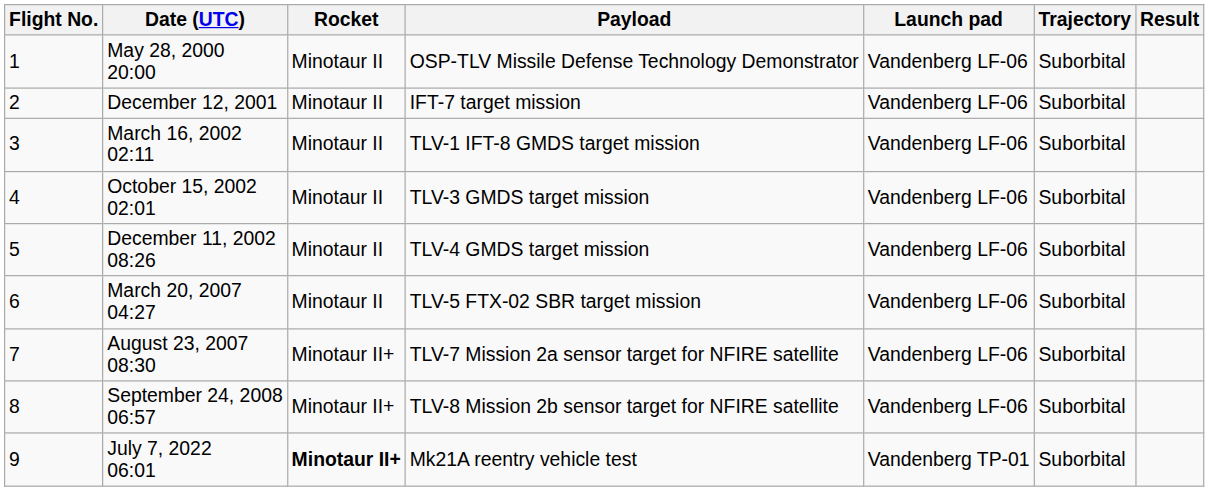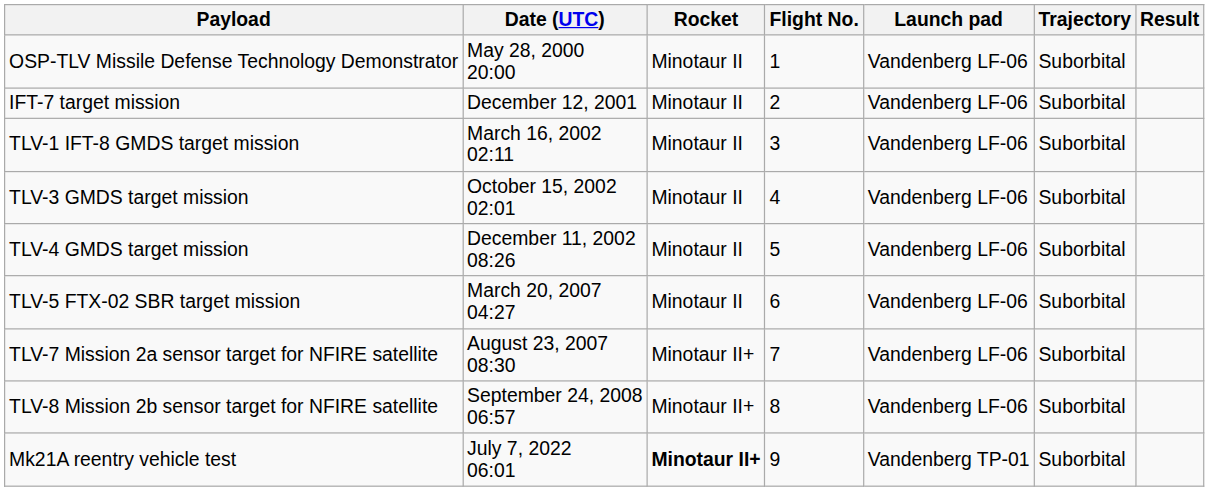 <table class="wikitable">
 <tr>
-<th>Flight No.</th>
+<th>Payload</th>
 <th>Date (<a href='#'>UTC</a>)</th>
 <th>Rocket</th>
-<th>Payload</th>
+<th>Flight No.</th>
 <th>Launch pad</th>
 <th>Trajectory</th>
 <th>Result</th>
 </tr>
 <tr>
-<td>1</td>
+<td>OSP-TLV Missile Defense Technology Demonstrator</td>
 <td>May 28, 2000<br>20:00</td>
 <td>Minotaur II</td>
-<td>OSP-TLV Missile Defense Technology Demonstrator</td>
+<td>1</td>
 <td>Vandenberg LF-06</td>
 <td>Suborbital</td>
 <td></td>
 </tr>
 <tr>
-<td>2</td>
+<td>IFT-7 target mission</td>
 <td>December 12, 2001</td>
 <td>Minotaur II</td>
-<td>IFT-7 target mission</td>
+<td>2</td>
 <td>Vandenberg LF-06</td>
 <td>Suborbital</td>
 <td></td>
 </tr>
 <tr>
-<td>3</td>
+<td>TLV-1 IFT-8 GMDS target mission</td>
 <td>March 16, 2002<br>02:11</td>
 <td>Minotaur II</td>
-<td>TLV-1 IFT-8 GMDS target mission</td>
+<td>3</td>
 <td>Vandenberg LF-06</td>
 <td>Suborbital</td>
 <td></td>
 </tr>
 <tr>
-<td>4</td>
+<td>TLV-3 GMDS target mission</td>
 <td>October 15, 2002<br>02:01</td>
 <td>Minotaur II</td>
-<td>TLV-3 GMDS target mission</td>
+<td>4</td>
 <td>Vandenberg LF-06</td>
 <td>Suborbital</td>
 <td></td>
 </tr>
 <tr>
-<td>5</td>
+<td>TLV-4 GMDS target mission</td>
 <td>December 11, 2002<br>08:26</td>
 <td>Minotaur II</td>
-<td>TLV-4 GMDS target mission</td>
+<td>5</td>
 <td>Vandenberg LF-06</td>
 <td>Suborbital</td>
 <td></td>
 </tr>
 <tr>
-<td>6</td>
+<td>TLV-5 FTX-02 SBR target mission</td>
 <td>March 20, 2007<br>04:27</td>
 <td>Minotaur II</td>
-<td>TLV-5 FTX-02 SBR target mission</td>
+<td>6</td>
 <td>Vandenberg LF-06</td>
 <td>Suborbital</td>
 <td></td>
 </tr>
 <tr>
-<td>7</td>
+<td>TLV-7 Mission 2a sensor target for NFIRE satellite</td>
 <td>August 23, 2007<br>08:30</td>
 <td>Minotaur II+</td>
-<td>TLV-7 Mission 2a sensor target for NFIRE satellite</td>
+<td>7</td>
 <td>Vandenberg LF-06</td>
 <td>Suborbital</td>
 <td></td>
 </tr>
 <tr>
-<td>8</td>
+<td>TLV-8 Mission 2b sensor target for NFIRE satellite</td>
 <td>September 24, 2008<br>06:57</td>
 <td>Minotaur II+</td>
-<td>TLV-8 Mission 2b sensor target for NFIRE satellite</td>
+<td>8</td>
 <td>Vandenberg LF-06</td>
 <td>Suborbital</td>
 <td></td>
 </tr>
 <tr>
-<td>9</td>
+<td>Mk21A reentry vehicle test</td>
 <td>July 7, 2022<br>06:01</td>
 <td><strong>Minotaur II+</strong></td>
-<td>Mk21A reentry vehicle test</td>
+<td>9</td>
 <td>Vandenberg TP-01</td>
 <td>Suborbital</td>
 <td></td>
 </tr>
 </table>
